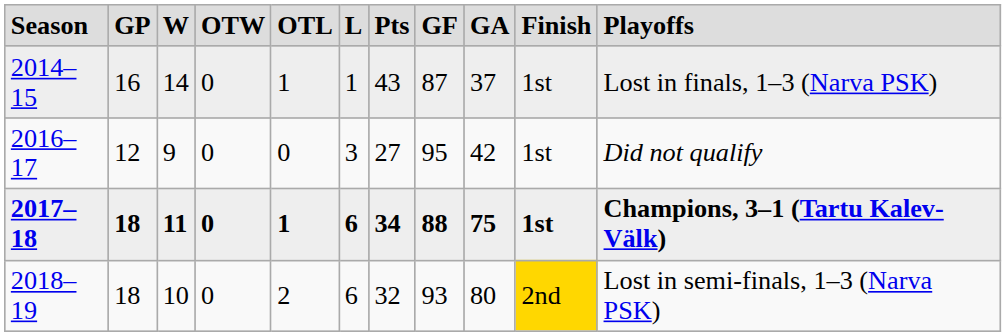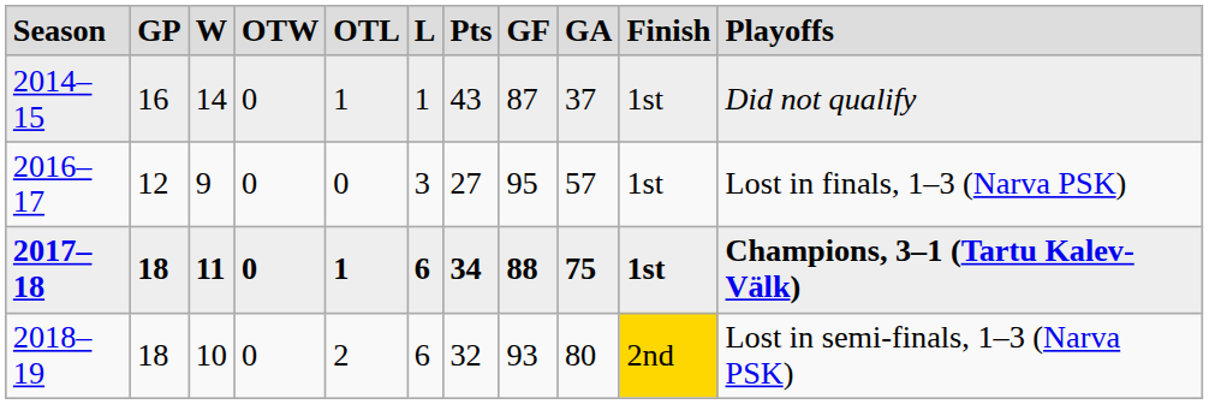 <table class="wikitable">
 <tr style="font-weight: bold; background-color: #DDDDDD">
 <td>Season</td>
 <td>GP</td>
 <td>W</td>
 <td>OTW</td>
 <td>OTL</td>
 <td>L</td>
 <td>Pts</td>
 <td>GF</td>
 <td>GA</td>
 <td>Finish</td>
 <td>Playoffs</td>
 </tr>
 <tr style="background:#eee;">
 <td><a href='#'>2014–15</a></td>
 <td>16</td>
 <td>14</td>
 <td>0</td>
 <td>1</td>
 <td>1</td>
 <td>43</td>
 <td>87</td>
 <td>37</td>
 <td>1st</td>
-<td>Lost in finals, 1–3 (<a href='#'>Narva PSK</a>)</td>
+<td><em>Did not qualify</em></td>
 </tr>
 <tr>
 <td><a href='#'>2016–17</a></td>
 <td>12</td>
 <td>9</td>
 <td>0</td>
 <td>0</td>
 <td>3</td>
 <td>27</td>
 <td>95</td>
-<td>42</td>
+<td>57</td>
 <td>1st</td>
-<td><em>Did not qualify</em></td>
+<td>Lost in finals, 1–3 (<a href='#'>Narva PSK</a>)</td>
 </tr>
 <tr style="background:#eee;">
 <td><strong><a href='#'>2017–18</a></strong></td>
 <td><strong>18</strong></td>
 <td><strong>11</strong></td>
 <td><strong>0</strong></td>
 <td><strong>1</strong></td>
 <td><strong>6</strong></td>
 <td><strong>34</strong></td>
 <td><strong>88</strong></td>
 <td><strong>75</strong></td>
 <td><strong>1st</strong></td>
 <td><strong>Champions, 3–1 (<a href='#'>Tartu Kalev-Välk</a>)</strong></td>
 </tr>
 <tr>
 <td><a href='#'>2018–19</a></td>
 <td>18</td>
 <td>10</td>
 <td>0</td>
 <td>2</td>
 <td>6</td>
 <td>32</td>
 <td>93</td>
 <td>80</td>
 <td style="background: gold;">2nd</td>
 <td>Lost in semi-finals, 1–3 (<a href='#'>Narva PSK</a>)</td>
 </tr>
 </table>
